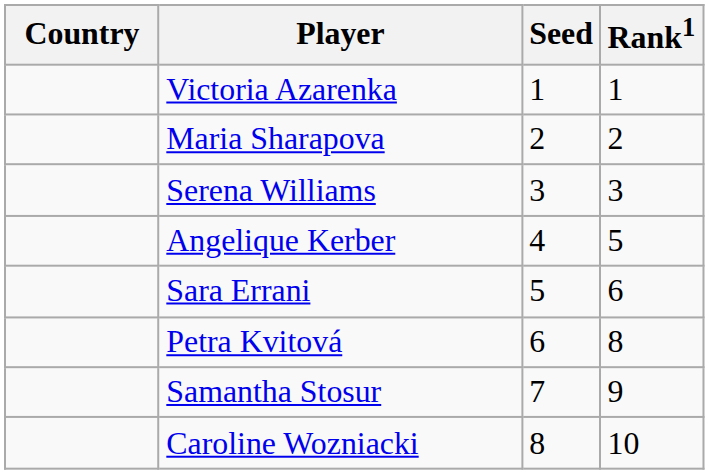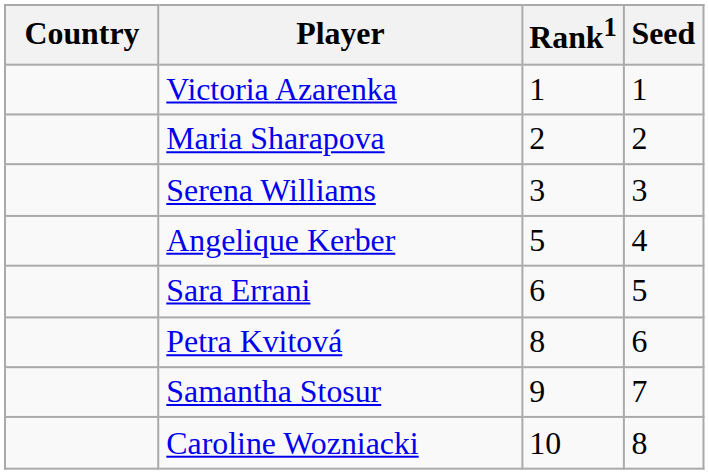 <table class="sortable wikitable">
 <tr>
 <th width=70>Country</th>
 <th width=175>Player</th>
+<th>Rank<sup>1</sup></th>
 <th>Seed</th>
-<th>Rank<sup>1</sup></th>
 </tr>
 <tr>
 <td></td>
 <td><a href='#'>Victoria Azarenka</a></td>
 <td>1</td>
 <td>1</td>
 </tr>
 <tr>
 <td></td>
 <td><a href='#'>Maria Sharapova</a></td>
 <td>2</td>
 <td>2</td>
 </tr>
 <tr>
 <td></td>
 <td><a href='#'>Serena Williams</a></td>
 <td>3</td>
 <td>3</td>
 </tr>
 <tr>
 <td></td>
 <td><a href='#'>Angelique Kerber</a></td>
+<td>5</td>
 <td>4</td>
+</tr>
+<tr>
+<td></td>
+<td><a href='#'>Sara Errani</a></td>
+<td>6</td>
 <td>5</td>
 </tr>
 <tr>
 <td></td>
-<td><a href='#'>Sara Errani</a></td>
-<td>5</td>
+<td><a href='#'>Petra Kvitová</a></td>
+<td>8</td>
 <td>6</td>
 </tr>
 <tr>
 <td></td>
-<td><a href='#'>Petra Kvitová</a></td>
-<td>6</td>
-<td>8</td>
-</tr>
-<tr>
-<td></td>
 <td><a href='#'>Samantha Stosur</a></td>
+<td>9</td>
 <td>7</td>
-<td>9</td>
 </tr>
 <tr>
 <td></td>
 <td><a href='#'>Caroline Wozniacki</a></td>
+<td>10</td>
 <td>8</td>
-<td>10</td>
 </tr>
 </table>
